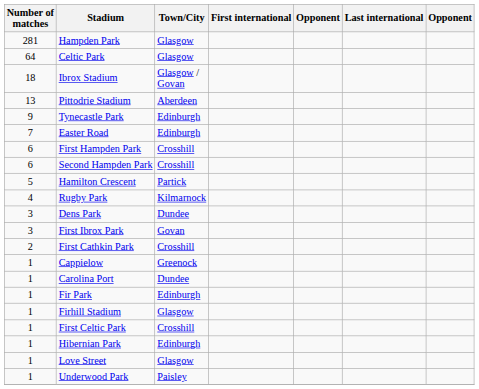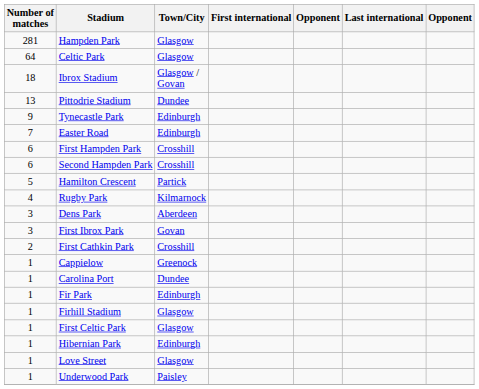 <table class="wikitable sortable" style="text-align: left;">
 <tr>
 <th>Number of<br> matches</th>
 <th>Stadium</th>
 <th>Town/City</th>
 <th>First international</th>
 <th>Opponent</th>
 <th>Last international</th>
 <th>Opponent</th>
 </tr>
 <tr>
 <td align=center>281</td>
 <td><a href='#'>Hampden Park</a></td>
 <td><a href='#'>Glasgow</a></td>
 <td></td>
 <td></td>
 <td></td>
 <td></td>
 </tr>
 <tr>
 <td align=center>64</td>
 <td><a href='#'>Celtic Park</a></td>
 <td><a href='#'>Glasgow</a></td>
 <td></td>
 <td></td>
 <td></td>
 <td></td>
 </tr>
 <tr>
 <td align=center>18</td>
 <td><a href='#'>Ibrox Stadium</a></td>
 <td><a href='#'>Glasgow</a> /<br><a href='#'>Govan</a></td>
 <td></td>
 <td></td>
 <td></td>
 <td></td>
 </tr>
 <tr>
 <td align=center>13</td>
 <td><a href='#'>Pittodrie Stadium</a></td>
-<td><a href='#'>Aberdeen</a></td>
+<td><a href='#'>Dundee</a></td>
 <td></td>
 <td></td>
 <td></td>
 <td></td>
 </tr>
 <tr>
 <td align=center>9</td>
 <td><a href='#'>Tynecastle Park</a></td>
 <td><a href='#'>Edinburgh</a></td>
 <td></td>
 <td></td>
 <td></td>
 <td></td>
 </tr>
 <tr>
 <td align=center>7</td>
 <td><a href='#'>Easter Road</a></td>
 <td><a href='#'>Edinburgh</a></td>
 <td></td>
 <td></td>
 <td></td>
 <td></td>
 </tr>
 <tr>
 <td align=center>6</td>
 <td><a href='#'>First Hampden Park</a></td>
 <td><a href='#'>Crosshill</a></td>
 <td></td>
 <td></td>
 <td></td>
 <td></td>
 </tr>
 <tr>
 <td align=center>6</td>
 <td><a href='#'>Second Hampden Park</a></td>
 <td><a href='#'>Crosshill</a></td>
 <td></td>
 <td></td>
 <td></td>
 <td></td>
 </tr>
 <tr>
 <td align=center>5</td>
 <td><a href='#'>Hamilton Crescent</a></td>
 <td><a href='#'>Partick</a></td>
 <td></td>
 <td></td>
 <td></td>
 <td></td>
 </tr>
 <tr>
 <td align=center>4</td>
 <td><a href='#'>Rugby Park</a></td>
 <td><a href='#'>Kilmarnock</a></td>
 <td></td>
 <td></td>
 <td></td>
 <td></td>
 </tr>
 <tr>
 <td align=center>3</td>
 <td><a href='#'>Dens Park</a></td>
-<td><a href='#'>Dundee</a></td>
+<td><a href='#'>Aberdeen</a></td>
 <td></td>
 <td></td>
 <td></td>
 <td></td>
 </tr>
 <tr>
 <td align=center>3</td>
 <td><a href='#'>First Ibrox Park</a></td>
 <td><a href='#'>Govan</a></td>
 <td></td>
 <td></td>
 <td></td>
 <td></td>
 </tr>
 <tr>
 <td align=center>2</td>
 <td><a href='#'>First Cathkin Park</a></td>
 <td><a href='#'>Crosshill</a></td>
 <td></td>
 <td></td>
 <td></td>
 <td></td>
 </tr>
 <tr>
 <td align=center>1</td>
 <td><a href='#'>Cappielow</a></td>
 <td><a href='#'>Greenock</a></td>
 <td></td>
 <td></td>
 <td></td>
 <td></td>
 </tr>
 <tr>
 <td align=center>1</td>
 <td><a href='#'>Carolina Port</a></td>
 <td><a href='#'>Dundee</a></td>
 <td></td>
 <td></td>
 <td></td>
 <td></td>
 </tr>
 <tr>
 <td align=center>1</td>
 <td><a href='#'>Fir Park</a></td>
 <td><a href='#'>Edinburgh</a></td>
 <td></td>
 <td></td>
 <td></td>
 <td></td>
 </tr>
 <tr>
 <td align=center>1</td>
 <td><a href='#'>Firhill Stadium</a></td>
 <td><a href='#'>Glasgow</a></td>
 <td></td>
 <td></td>
 <td></td>
 <td></td>
 </tr>
 <tr>
 <td align=center>1</td>
 <td><a href='#'>First Celtic Park</a></td>
-<td><a href='#'>Crosshill</a></td>
+<td><a href='#'>Glasgow</a></td>
 <td></td>
 <td></td>
 <td></td>
 <td></td>
 </tr>
 <tr>
 <td align=center>1</td>
 <td><a href='#'>Hibernian Park</a></td>
 <td><a href='#'>Edinburgh</a></td>
 <td></td>
 <td></td>
 <td></td>
 <td></td>
 </tr>
 <tr>
 <td align=center>1</td>
 <td><a href='#'>Love Street</a></td>
 <td><a href='#'>Glasgow</a></td>
 <td></td>
 <td></td>
 <td></td>
 <td></td>
 </tr>
 <tr>
 <td align=center>1</td>
 <td><a href='#'>Underwood Park</a></td>
 <td><a href='#'>Paisley</a></td>
 <td></td>
 <td></td>
 <td></td>
 <td></td>
 </tr>
 <tr>
 </tr>
 </table>
